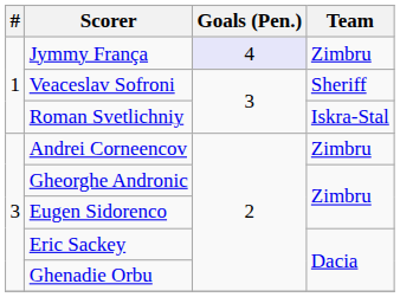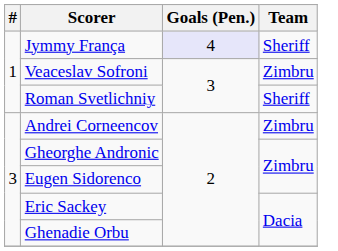 <table class="wikitable">
 <tr>
 <th>#</th>
 <th>Scorer</th>
 <th>Goals (Pen.)</th>
 <th>Team</th>
 </tr>
 <tr>
 <td rowspan=3>1</td>
 <td> <a href='#'>Jymmy França</a></td>
 <td align=center style="background: lavender;">4</td>
-<td><a href='#'>Zimbru</a></td>
+<td><a href='#'>Sheriff</a></td>
 </tr>
 <tr>
 <td> <a href='#'>Veaceslav Sofroni</a></td>
 <td align=center rowspan=2>3</td>
-<td><a href='#'>Sheriff</a></td>
+<td><a href='#'>Zimbru</a></td>
 </tr>
 <tr>
 <td> <a href='#'>Roman Svetlichniy</a></td>
-<td><a href='#'>Iskra-Stal</a></td>
+<td><a href='#'>Sheriff</a></td>
 </tr>
 <tr>
 <td rowspan=5>3</td>
 <td> <a href='#'>Andrei Corneencov</a></td>
 <td align=center rowspan=5>2</td>
 <td><a href='#'>Zimbru</a></td>
 </tr>
 <tr>
 <td> <a href='#'>Gheorghe Andronic</a></td>
 <td rowspan=2><a href='#'>Zimbru</a></td>
 </tr>
 <tr>
 <td> <a href='#'>Eugen Sidorenco</a></td>
 </tr>
 <tr>
 <td> <a href='#'>Eric Sackey</a></td>
 <td rowspan=2><a href='#'>Dacia</a></td>
 </tr>
 <tr>
 <td> <a href='#'>Ghenadie Orbu</a></td>
 </tr>
 <tr>
 </tr>
 </table>
